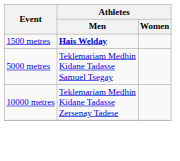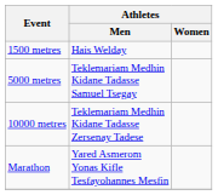 <table class=wikitable style="font-size:90%">
 <tr>
 <th rowspan=2>Event</th>
 <th colspan=2>Athletes</th>
 </tr>
 <tr>
 <th>Men</th>
 <th>Women</th>
 </tr>
 <tr>
 <td><a href='#'>1500 metres</a></td>
-<td><strong><a href='#'>Hais Welday</a></strong></td>
+<td><a href='#'>Hais Welday</a></td>
 <td></td>
 </tr>
 <tr>
 <td><a href='#'>5000 metres</a></td>
 <td><a href='#'>Teklemariam Medhin</a> <br> <a href='#'>Kidane Tadasse</a> <br> <a href='#'>Samuel Tsegay</a></td>
 <td></td>
 </tr>
 <tr>
 <td><a href='#'>10000 metres</a></td>
 <td><a href='#'>Teklemariam Medhin</a> <br> <a href='#'>Kidane Tadasse</a> <br> <a href='#'>Zersenay Tadese</a></td>
 <td></td>
 </tr>
 <tr>
+<td><a href='#'>Marathon</a></td>
+<td><a href='#'>Yared Asmerom</a> <br> <a href='#'>Yonas Kifle</a> <br> <a href='#'>Tesfayohannes Mesfin</a></td>
+<td></td>
+</tr>
+<tr>
 </tr>
 </table>
